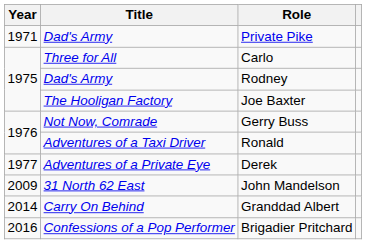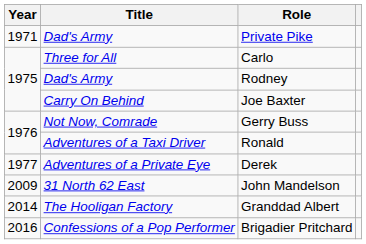 <table class="wikitable">
 <tr>
 <th>Year</th>
 <th>Title</th>
 <th>Role</th>
 <th></th>
 </tr>
 <tr>
 <td>1971</td>
 <td><em><a href='#'>Dad's Army</a></em></td>
 <td><a href='#'>Private Pike</a></td>
 <td></td>
 </tr>
 <tr>
 <td rowspan="3">1975</td>
 <td><em><a href='#'>Three for All</a></em></td>
 <td>Carlo</td>
 <td></td>
 </tr>
 <tr>
 <td><em><a href='#'>Dad's Army</a></em></td>
 <td>Rodney</td>
 <td></td>
 </tr>
 <tr>
-<td><em><a href='#'>The Hooligan Factory</a></em></td>
+<td><em><a href='#'>Carry On Behind</a></em></td>
 <td>Joe Baxter</td>
 <td></td>
 </tr>
 <tr>
 <td rowspan="2">1976</td>
 <td><em><a href='#'>Not Now, Comrade</a></em></td>
 <td>Gerry Buss</td>
 <td></td>
 </tr>
 <tr>
 <td><em><a href='#'>Adventures of a Taxi Driver</a></em></td>
 <td>Ronald</td>
 <td></td>
 </tr>
 <tr>
 <td>1977</td>
 <td><em><a href='#'>Adventures of a Private Eye</a></em></td>
 <td>Derek</td>
 <td></td>
 </tr>
 <tr>
 <td>2009</td>
 <td><em><a href='#'>31 North 62 East</a></em></td>
 <td>John Mandelson</td>
 <td></td>
 </tr>
 <tr>
 <td>2014</td>
-<td><em><a href='#'>Carry On Behind</a></em></td>
+<td><em><a href='#'>The Hooligan Factory</a></em></td>
 <td>Granddad Albert</td>
 <td></td>
 </tr>
 <tr>
 <td>2016</td>
 <td><em><a href='#'>Confessions of a Pop Performer</a></em></td>
 <td>Brigadier Pritchard</td>
 <td></td>
 </tr>
 </table>
